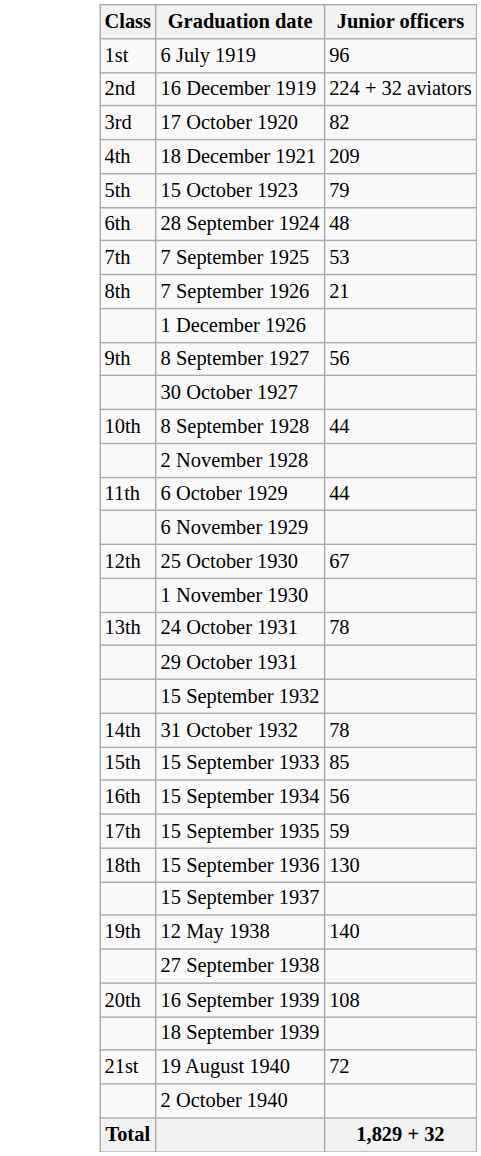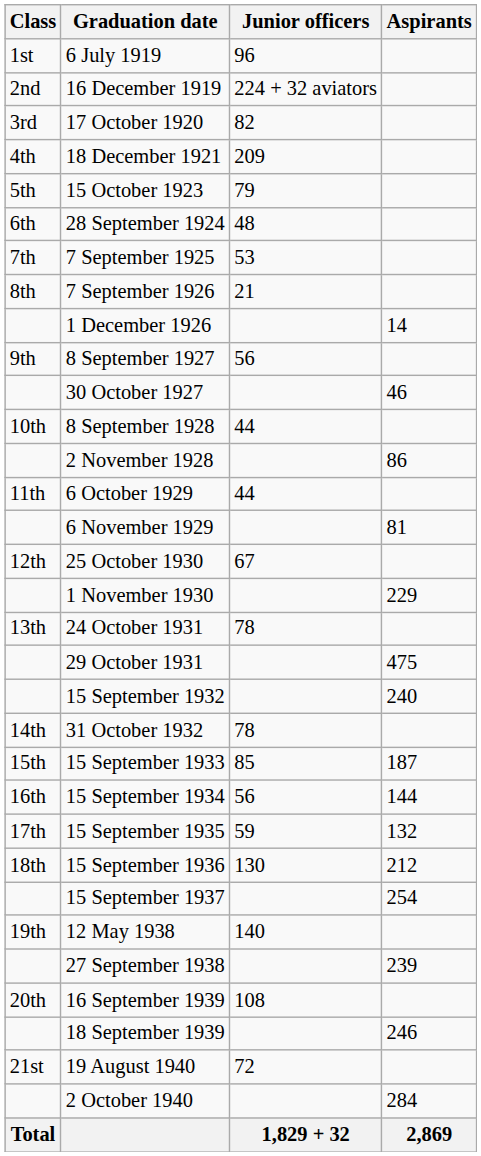 <table class=wikitable style="float: right; margin: 0 0 0 .5em; font-size:90%;">
 <tr>
 <th>Class</th>
 <th>Graduation date</th>
 <th>Junior officers</th>
+<th>Aspirants</th>
 </tr>
 <tr>
 <td>1st</td>
 <td>6 July 1919</td>
 <td>96</td>
+<td></td>
 </tr>
 <tr>
 <td>2nd</td>
 <td>16 December 1919</td>
 <td>224 + 32 aviators</td>
+<td></td>
 </tr>
 <tr>
 <td>3rd</td>
 <td>17 October 1920</td>
 <td>82</td>
+<td></td>
 </tr>
 <tr>
 <td>4th</td>
 <td>18 December 1921</td>
 <td>209</td>
+<td></td>
 </tr>
 <tr>
 <td>5th</td>
 <td>15 October 1923</td>
 <td>79</td>
+<td></td>
 </tr>
 <tr>
 <td>6th</td>
 <td>28 September 1924</td>
 <td>48</td>
+<td></td>
 </tr>
 <tr>
 <td>7th</td>
 <td>7 September 1925</td>
 <td>53</td>
+<td></td>
 </tr>
 <tr>
 <td>8th</td>
 <td>7 September 1926</td>
 <td>21</td>
+<td></td>
 </tr>
 <tr>
 <td></td>
 <td>1 December 1926</td>
 <td></td>
+<td>14</td>
 </tr>
 <tr>
 <td>9th</td>
 <td>8 September 1927</td>
 <td>56</td>
+<td></td>
 </tr>
 <tr>
 <td></td>
 <td>30 October 1927</td>
 <td></td>
+<td>46</td>
 </tr>
 <tr>
 <td>10th</td>
 <td>8 September 1928</td>
 <td>44</td>
+<td></td>
 </tr>
 <tr>
 <td></td>
 <td>2 November 1928</td>
 <td></td>
+<td>86</td>
 </tr>
 <tr>
 <td>11th</td>
 <td>6 October 1929</td>
 <td>44</td>
+<td></td>
 </tr>
 <tr>
 <td></td>
 <td>6 November 1929</td>
 <td></td>
+<td>81</td>
 </tr>
 <tr>
 <td>12th</td>
 <td>25 October 1930</td>
 <td>67</td>
+<td></td>
 </tr>
 <tr>
 <td></td>
 <td>1 November 1930</td>
 <td></td>
+<td>229</td>
 </tr>
 <tr>
 <td>13th</td>
 <td>24 October 1931</td>
 <td>78</td>
+<td></td>
 </tr>
 <tr>
 <td></td>
 <td>29 October 1931</td>
 <td></td>
+<td>475</td>
 </tr>
 <tr>
 <td></td>
 <td>15 September 1932</td>
 <td></td>
+<td>240</td>
 </tr>
 <tr>
 <td>14th</td>
 <td>31 October 1932</td>
 <td>78</td>
+<td></td>
 </tr>
 <tr>
 <td>15th</td>
 <td>15 September 1933</td>
 <td>85</td>
+<td>187</td>
 </tr>
 <tr>
 <td>16th</td>
 <td>15 September 1934</td>
 <td>56</td>
+<td>144</td>
 </tr>
 <tr>
 <td>17th</td>
 <td>15 September 1935</td>
 <td>59</td>
+<td>132</td>
 </tr>
 <tr>
 <td>18th</td>
 <td>15 September 1936</td>
 <td>130</td>
+<td>212</td>
 </tr>
 <tr>
 <td></td>
 <td>15 September 1937</td>
 <td></td>
+<td>254</td>
 </tr>
 <tr>
 <td>19th</td>
 <td>12 May 1938</td>
 <td>140</td>
+<td></td>
 </tr>
 <tr>
 <td></td>
 <td>27 September 1938</td>
 <td></td>
+<td>239</td>
 </tr>
 <tr>
 <td>20th</td>
 <td>16 September 1939</td>
 <td>108</td>
+<td></td>
 </tr>
 <tr>
 <td></td>
 <td>18 September 1939</td>
 <td></td>
+<td>246</td>
 </tr>
 <tr>
 <td>21st</td>
 <td>19 August 1940</td>
 <td>72</td>
+<td></td>
 </tr>
 <tr>
 <td></td>
 <td>2 October 1940</td>
 <td></td>
+<td>284</td>
 </tr>
 <tr>
 <th>Total</th>
 <th></th>
 <th>1,829 + 32</th>
+<th>2,869</th>
 </tr>
 </table>
